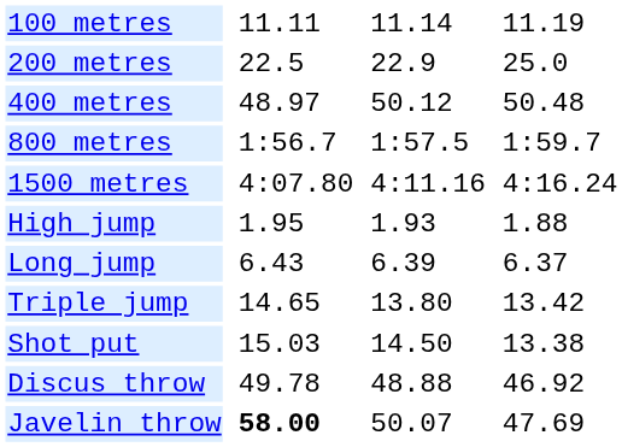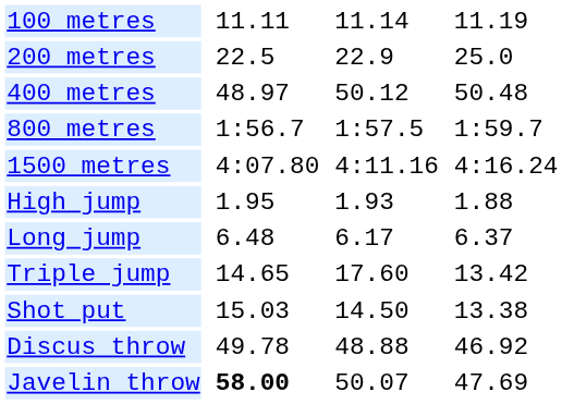 <table>
 <tr>
 <td bgcolor = DDEEFF><a href='#'>100 metres</a></td>
 <td></td>
 <td>11.11</td>
 <td></td>
 <td>11.14</td>
 <td></td>
 <td>11.19</td>
 </tr>
 <tr>
 <td bgcolor = DDEEFF><a href='#'>200 metres</a></td>
 <td></td>
 <td>22.5</td>
 <td></td>
 <td>22.9</td>
 <td></td>
 <td>25.0</td>
 </tr>
 <tr>
 <td bgcolor = DDEEFF><a href='#'>400 metres</a></td>
 <td></td>
 <td>48.97</td>
 <td></td>
 <td>50.12</td>
 <td></td>
 <td>50.48</td>
 </tr>
 <tr>
 <td bgcolor = DDEEFF><a href='#'>800 metres</a></td>
 <td></td>
 <td>1:56.7</td>
 <td></td>
 <td>1:57.5</td>
 <td></td>
 <td>1:59.7</td>
 </tr>
 <tr>
 <td bgcolor = DDEEFF><a href='#'>1500 metres</a></td>
 <td></td>
 <td>4:07.80</td>
 <td></td>
 <td>4:11.16</td>
 <td></td>
 <td>4:16.24</td>
 </tr>
 <tr>
 <td bgcolor = DDEEFF><a href='#'>High jump</a></td>
 <td></td>
 <td>1.95</td>
 <td></td>
 <td>1.93</td>
 <td></td>
 <td>1.88</td>
 </tr>
 <tr>
 <td bgcolor = DDEEFF><a href='#'>Long jump</a></td>
 <td></td>
-<td>6.43</td>
+<td>6.48</td>
 <td></td>
-<td>6.39</td>
+<td>6.17</td>
 <td></td>
 <td>6.37</td>
 </tr>
 <tr>
 <td bgcolor = DDEEFF><a href='#'>Triple jump</a></td>
 <td></td>
 <td>14.65</td>
 <td></td>
-<td>13.80</td>
+<td>17.60</td>
 <td></td>
 <td>13.42</td>
 </tr>
 <tr>
 <td bgcolor = DDEEFF><a href='#'>Shot put</a></td>
 <td></td>
 <td>15.03</td>
 <td></td>
 <td>14.50</td>
 <td></td>
 <td>13.38</td>
 </tr>
 <tr>
 <td bgcolor = DDEEFF><a href='#'>Discus throw</a></td>
 <td></td>
 <td>49.78</td>
 <td></td>
 <td>48.88</td>
 <td></td>
 <td>46.92</td>
 </tr>
 <tr>
 <td bgcolor = DDEEFF><a href='#'>Javelin throw</a></td>
 <td></td>
 <td><strong>58.00</strong></td>
 <td></td>
 <td>50.07</td>
 <td></td>
 <td>47.69</td>
 </tr>
 </table>
